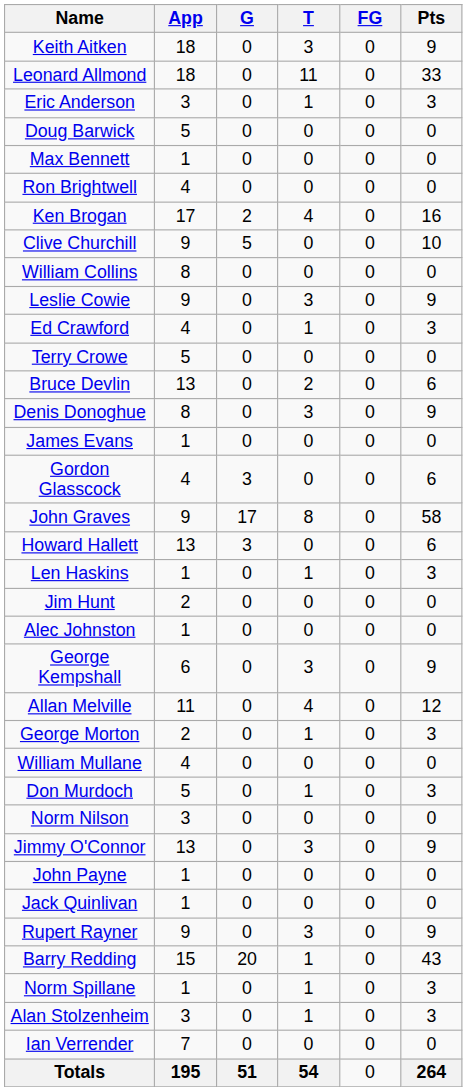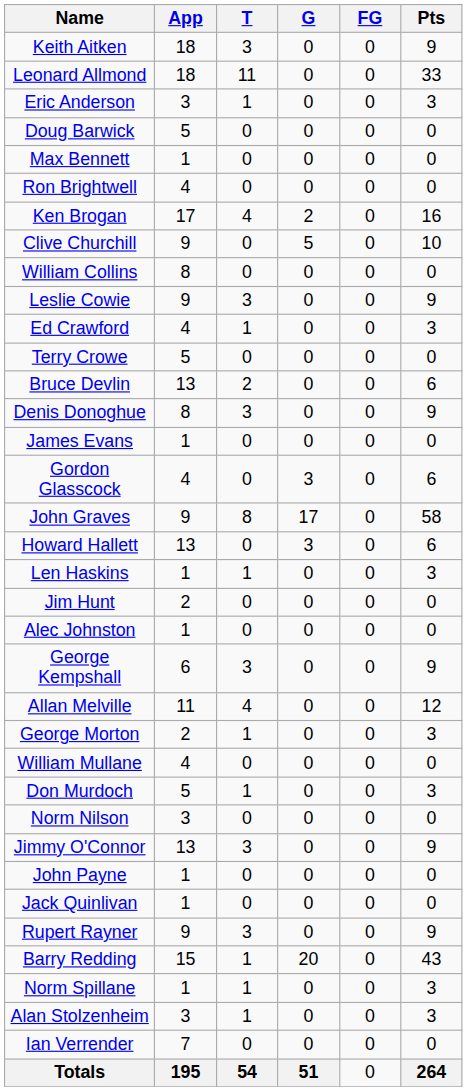 <table class="wikitable sortable" style="text-align: center;">
 <tr>
 <th style="width:8em">Name</th>
 <th style="width:3em"><a href='#'>App</a></th>
+<th style="width:3em"><a href='#'>T</a></th>
 <th style="width:3em"><a href='#'>G</a></th>
-<th style="width:3em"><a href='#'>T</a></th>
 <th style="width:3em"><a href='#'>FG</a></th>
 <th style="width:3em">Pts</th>
 </tr>
 <tr>
 <td><a href='#'>Keith Aitken</a></td>
 <td>18</td>
+<td>3</td>
 <td>0</td>
-<td>3</td>
 <td>0</td>
 <td>9</td>
 </tr>
 <tr>
 <td><a href='#'>Leonard Allmond</a></td>
 <td>18</td>
+<td>11</td>
 <td>0</td>
-<td>11</td>
 <td>0</td>
 <td>33</td>
 </tr>
 <tr>
 <td><a href='#'>Eric Anderson</a></td>
 <td>3</td>
+<td>1</td>
 <td>0</td>
-<td>1</td>
 <td>0</td>
 <td>3</td>
 </tr>
 <tr>
 <td><a href='#'>Doug Barwick</a></td>
 <td>5</td>
 <td>0</td>
 <td>0</td>
 <td>0</td>
 <td>0</td>
 </tr>
 <tr>
 <td><a href='#'>Max Bennett</a></td>
 <td>1</td>
 <td>0</td>
 <td>0</td>
 <td>0</td>
 <td>0</td>
 </tr>
 <tr>
 <td><a href='#'>Ron Brightwell</a></td>
 <td>4</td>
 <td>0</td>
 <td>0</td>
 <td>0</td>
 <td>0</td>
 </tr>
 <tr>
 <td><a href='#'>Ken Brogan</a></td>
 <td>17</td>
+<td>4</td>
 <td>2</td>
-<td>4</td>
 <td>0</td>
 <td>16</td>
 </tr>
 <tr>
 <td><a href='#'>Clive Churchill</a></td>
 <td>9</td>
+<td>0</td>
 <td>5</td>
-<td>0</td>
 <td>0</td>
 <td>10</td>
 </tr>
 <tr>
 <td><a href='#'>William Collins</a></td>
 <td>8</td>
 <td>0</td>
 <td>0</td>
 <td>0</td>
 <td>0</td>
 </tr>
 <tr>
 <td><a href='#'>Leslie Cowie</a></td>
 <td>9</td>
+<td>3</td>
 <td>0</td>
-<td>3</td>
 <td>0</td>
 <td>9</td>
 </tr>
 <tr>
 <td><a href='#'>Ed Crawford</a></td>
 <td>4</td>
+<td>1</td>
 <td>0</td>
-<td>1</td>
 <td>0</td>
 <td>3</td>
 </tr>
 <tr>
 <td><a href='#'>Terry Crowe</a></td>
 <td>5</td>
 <td>0</td>
 <td>0</td>
 <td>0</td>
 <td>0</td>
 </tr>
 <tr>
 <td><a href='#'>Bruce Devlin</a></td>
 <td>13</td>
+<td>2</td>
 <td>0</td>
-<td>2</td>
 <td>0</td>
 <td>6</td>
 </tr>
 <tr>
 <td><a href='#'>Denis Donoghue</a></td>
 <td>8</td>
+<td>3</td>
 <td>0</td>
-<td>3</td>
 <td>0</td>
 <td>9</td>
 </tr>
 <tr>
 <td><a href='#'>James Evans</a></td>
 <td>1</td>
 <td>0</td>
 <td>0</td>
 <td>0</td>
 <td>0</td>
 </tr>
 <tr>
 <td><a href='#'>Gordon Glasscock</a></td>
 <td>4</td>
+<td>0</td>
 <td>3</td>
-<td>0</td>
 <td>0</td>
 <td>6</td>
 </tr>
 <tr>
 <td><a href='#'>John Graves</a></td>
 <td>9</td>
+<td>8</td>
 <td>17</td>
-<td>8</td>
 <td>0</td>
 <td>58</td>
 </tr>
 <tr>
 <td><a href='#'>Howard Hallett</a></td>
 <td>13</td>
+<td>0</td>
 <td>3</td>
-<td>0</td>
 <td>0</td>
 <td>6</td>
 </tr>
 <tr>
 <td><a href='#'>Len Haskins</a></td>
 <td>1</td>
+<td>1</td>
 <td>0</td>
-<td>1</td>
 <td>0</td>
 <td>3</td>
 </tr>
 <tr>
 <td><a href='#'>Jim Hunt</a></td>
 <td>2</td>
 <td>0</td>
 <td>0</td>
 <td>0</td>
 <td>0</td>
 </tr>
 <tr>
 <td><a href='#'>Alec Johnston</a></td>
 <td>1</td>
 <td>0</td>
 <td>0</td>
 <td>0</td>
 <td>0</td>
 </tr>
 <tr>
 <td><a href='#'>George Kempshall</a></td>
 <td>6</td>
+<td>3</td>
 <td>0</td>
-<td>3</td>
 <td>0</td>
 <td>9</td>
 </tr>
 <tr>
 <td><a href='#'>Allan Melville</a></td>
 <td>11</td>
+<td>4</td>
 <td>0</td>
-<td>4</td>
 <td>0</td>
 <td>12</td>
 </tr>
 <tr>
 <td><a href='#'>George Morton</a></td>
 <td>2</td>
+<td>1</td>
 <td>0</td>
-<td>1</td>
 <td>0</td>
 <td>3</td>
 </tr>
 <tr>
 <td><a href='#'>William Mullane</a></td>
 <td>4</td>
 <td>0</td>
 <td>0</td>
 <td>0</td>
 <td>0</td>
 </tr>
 <tr>
 <td><a href='#'>Don Murdoch</a></td>
 <td>5</td>
+<td>1</td>
 <td>0</td>
-<td>1</td>
 <td>0</td>
 <td>3</td>
 </tr>
 <tr>
 <td><a href='#'>Norm Nilson</a></td>
 <td>3</td>
 <td>0</td>
 <td>0</td>
 <td>0</td>
 <td>0</td>
 </tr>
 <tr>
 <td><a href='#'>Jimmy O'Connor</a></td>
 <td>13</td>
+<td>3</td>
 <td>0</td>
-<td>3</td>
 <td>0</td>
 <td>9</td>
 </tr>
 <tr>
 <td><a href='#'>John Payne</a></td>
 <td>1</td>
 <td>0</td>
 <td>0</td>
 <td>0</td>
 <td>0</td>
 </tr>
 <tr>
 <td><a href='#'>Jack Quinlivan</a></td>
 <td>1</td>
 <td>0</td>
 <td>0</td>
 <td>0</td>
 <td>0</td>
 </tr>
 <tr>
 <td><a href='#'>Rupert Rayner</a></td>
 <td>9</td>
+<td>3</td>
 <td>0</td>
-<td>3</td>
 <td>0</td>
 <td>9</td>
 </tr>
 <tr>
 <td><a href='#'>Barry Redding</a></td>
 <td>15</td>
+<td>1</td>
 <td>20</td>
-<td>1</td>
 <td>0</td>
 <td>43</td>
 </tr>
 <tr>
 <td><a href='#'>Norm Spillane</a></td>
 <td>1</td>
+<td>1</td>
 <td>0</td>
-<td>1</td>
 <td>0</td>
 <td>3</td>
 </tr>
 <tr>
 <td><a href='#'>Alan Stolzenheim</a></td>
 <td>3</td>
+<td>1</td>
 <td>0</td>
-<td>1</td>
 <td>0</td>
 <td>3</td>
 </tr>
 <tr>
 <td><a href='#'>Ian Verrender</a></td>
 <td>7</td>
 <td>0</td>
 <td>0</td>
 <td>0</td>
 <td>0</td>
 </tr>
 <tr>
 <th>Totals</th>
 <th>195</th>
+<th>54</th>
 <th>51</th>
-<th>54</th>
 <td>0</td>
 <th>264</th>
 </tr>
 </table>
